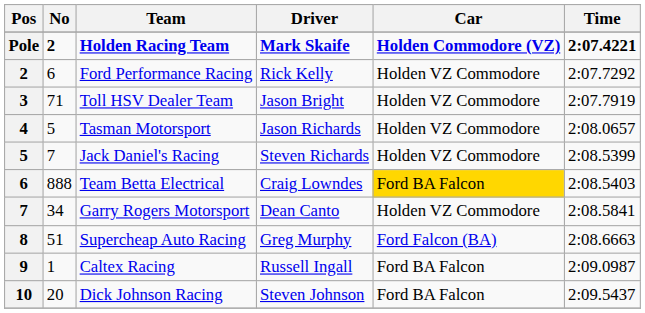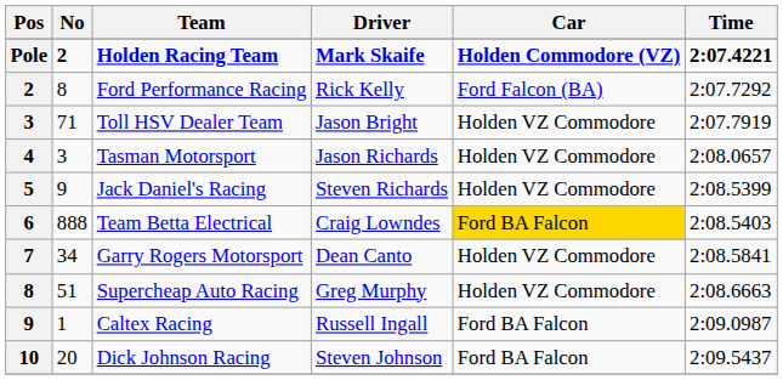 <table class="wikitable" style="font-size: 95%;">
 <tr>
 <th>Pos</th>
 <th>No</th>
 <th>Team</th>
 <th>Driver</th>
 <th>Car</th>
 <th>Time</th>
 </tr>
 <tr>
 </tr>
 <tr style="font-weight:bold">
 <th>Pole</th>
 <td>2</td>
 <td><a href='#'>Holden Racing Team</a></td>
 <td> <a href='#'>Mark Skaife</a></td>
 <td><a href='#'>Holden Commodore (VZ)</a></td>
 <td>2:07.4221</td>
 </tr>
 <tr>
 <th>2</th>
-<td>6</td>
+<td>8</td>
 <td><a href='#'>Ford Performance Racing</a></td>
 <td> <a href='#'>Rick Kelly</a></td>
-<td>Holden VZ Commodore</td>
+<td><a href='#'>Ford Falcon (BA)</a></td>
 <td>2:07.7292</td>
 </tr>
 <tr>
 <th>3</th>
 <td>71</td>
 <td><a href='#'>Toll HSV Dealer Team</a></td>
 <td> <a href='#'>Jason Bright</a></td>
 <td>Holden VZ Commodore</td>
 <td>2:07.7919</td>
 </tr>
 <tr>
 <th>4</th>
-<td>5</td>
+<td>3</td>
 <td><a href='#'>Tasman Motorsport</a></td>
 <td> <a href='#'>Jason Richards</a></td>
 <td>Holden VZ Commodore</td>
 <td>2:08.0657</td>
 </tr>
 <tr>
 <th>5</th>
-<td>7</td>
+<td>9</td>
 <td><a href='#'>Jack Daniel's Racing</a></td>
 <td> <a href='#'>Steven Richards</a></td>
 <td>Holden VZ Commodore</td>
 <td>2:08.5399</td>
 </tr>
 <tr>
 <th>6</th>
 <td>888</td>
 <td><a href='#'>Team Betta Electrical</a></td>
 <td> <a href='#'>Craig Lowndes</a></td>
 <td style="background: gold;">Ford BA Falcon</td>
 <td>2:08.5403</td>
 </tr>
 <tr>
 <th>7</th>
 <td>34</td>
 <td><a href='#'>Garry Rogers Motorsport</a></td>
 <td> <a href='#'>Dean Canto</a></td>
 <td>Holden VZ Commodore</td>
 <td>2:08.5841</td>
 </tr>
 <tr>
 <th>8</th>
 <td>51</td>
 <td><a href='#'>Supercheap Auto Racing</a></td>
 <td> <a href='#'>Greg Murphy</a></td>
-<td><a href='#'>Ford Falcon (BA)</a></td>
+<td>Holden VZ Commodore</td>
 <td>2:08.6663</td>
 </tr>
 <tr>
 <th>9</th>
 <td>1</td>
 <td><a href='#'>Caltex Racing</a></td>
 <td> <a href='#'>Russell Ingall</a></td>
 <td>Ford BA Falcon</td>
 <td>2:09.0987</td>
 </tr>
 <tr>
 <th>10</th>
 <td>20</td>
 <td><a href='#'>Dick Johnson Racing</a></td>
 <td> <a href='#'>Steven Johnson</a></td>
 <td>Ford BA Falcon</td>
 <td>2:09.5437</td>
 </tr>
 <tr>
 </tr>
 </table>
